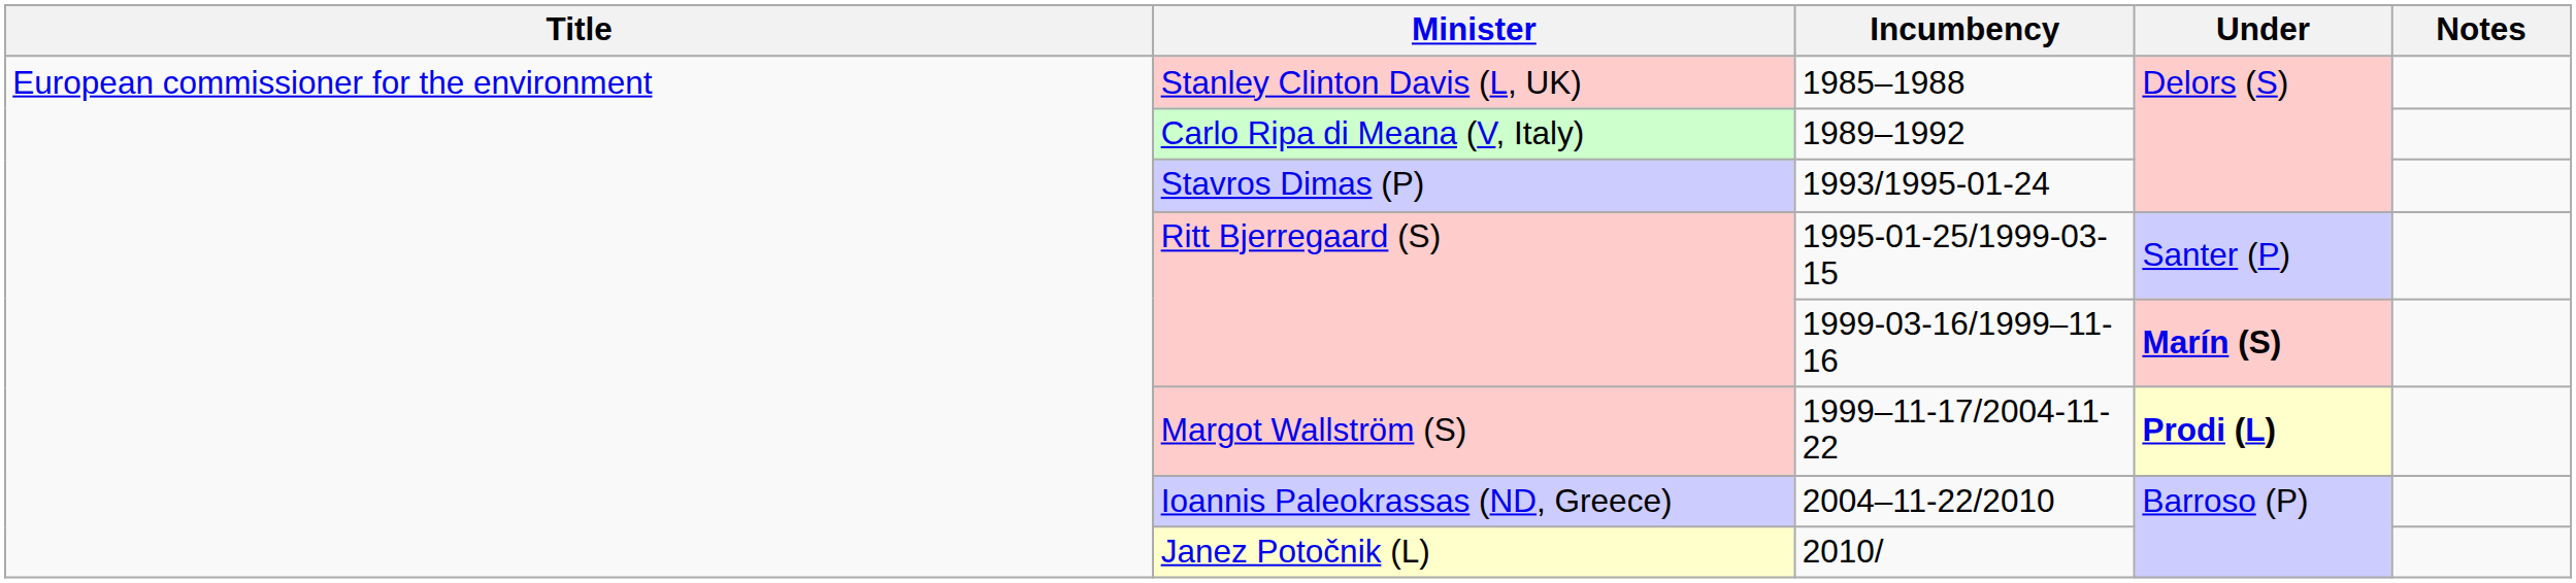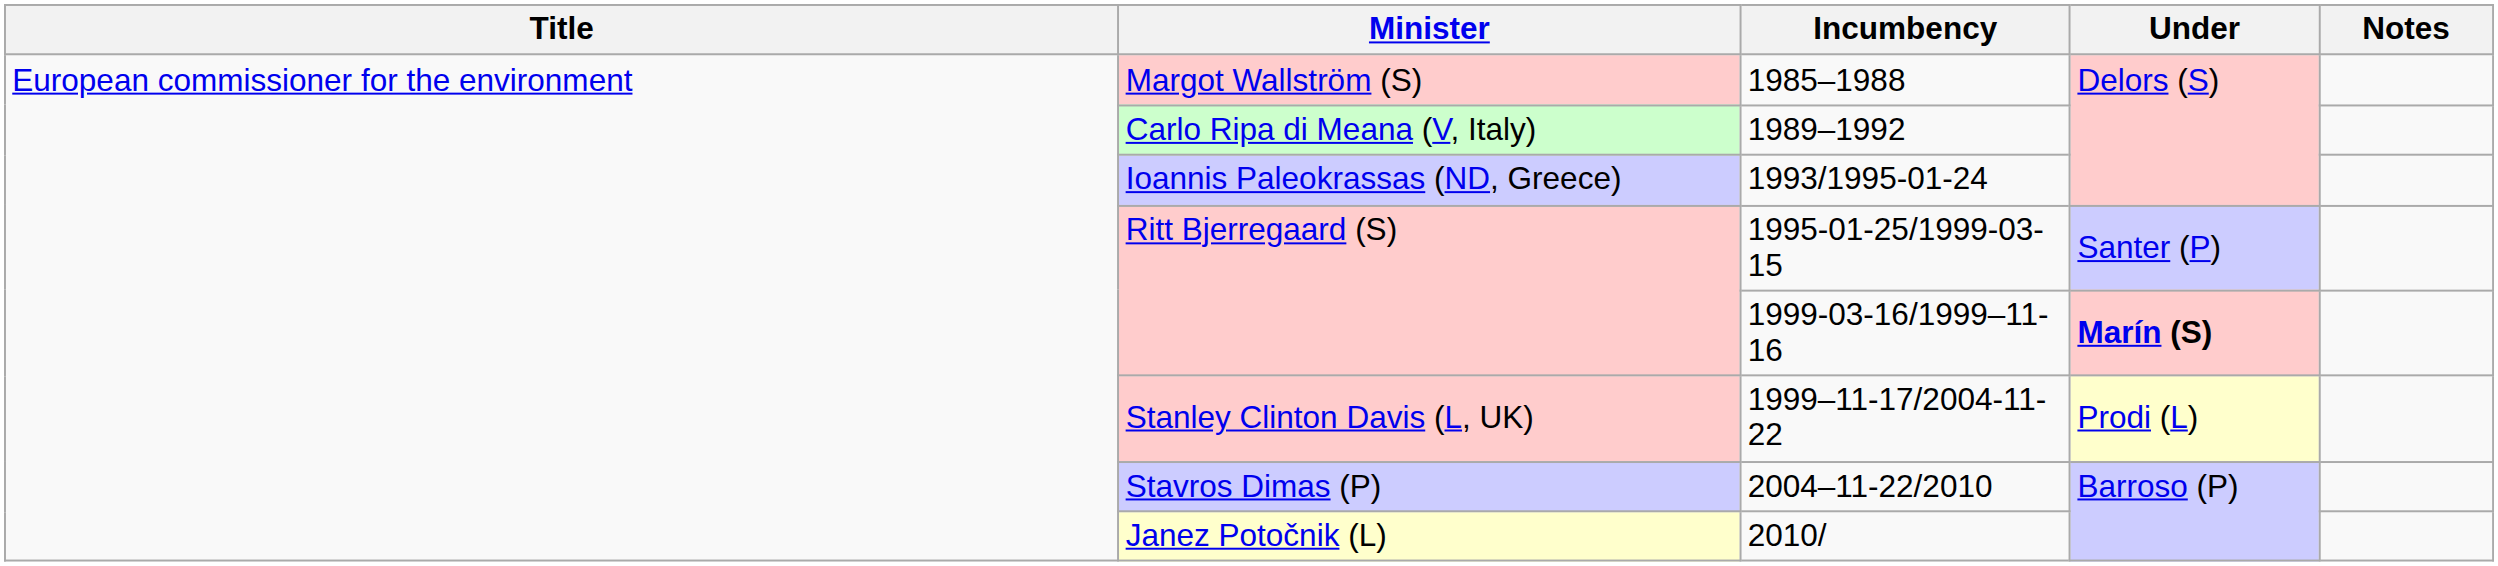 <table class="wikitable" style="width:100%;">
 <tr>
 <th>Title</th>
 <th style="width:25%;"><a href='#'>Minister</a></th>
 <th style="width:160px;">Incumbency</th>
 <th style="width:10%;">Under</th>
 <th style="width:7%;">Notes</th>
 </tr>
 <tr>
 <td rowspan="8" style="vertical-align:top;"><a href='#'>European commissioner for the environment</a></td>
-<td style="background:#fcc;"><a href='#'>Stanley Clinton Davis</a> (<a href='#'>L</a>, UK)</td>
+<td style="background:#fcc;"><a href='#'>Margot Wallström</a> (S)</td>
 <td>1985–1988</td>
 <td rowspan="3"  style="background:#fcc; vertical-align:top;"><a href='#'>Delors</a> (<a href='#'>S</a>)</td>
 <td></td>
 </tr>
 <tr>
 <td style="background:#cfc;"><a href='#'>Carlo Ripa di Meana</a> (<a href='#'>V</a>, Italy)</td>
 <td>1989–1992</td>
 <td></td>
 </tr>
 <tr>
-<td style="background:#ccf;"><a href='#'>Stavros Dimas</a> (P)</td>
+<td style="background:#ccf;"><a href='#'>Ioannis Paleokrassas</a> (<a href='#'>ND</a>, Greece)</td>
 <td>1993/1995-01-24</td>
 <td></td>
 </tr>
 <tr>
 <td rowspan="2"  style="background:#fcc; vertical-align:top;"><a href='#'>Ritt Bjerregaard</a> (S)</td>
 <td>1995-01-25/1999-03-15</td>
 <td style="background:#ccf;"><a href='#'>Santer</a> (<a href='#'>P</a>)</td>
 <td></td>
 </tr>
 <tr>
 <td>1999-03-16/1999–11-16</td>
 <td style="background:#fcc;"><strong><a href='#'>Marín</a> (S)</strong></td>
 <td></td>
 </tr>
 <tr>
-<td style="background:#fcc;"><a href='#'>Margot Wallström</a> (S)</td>
+<td style="background:#fcc;"><a href='#'>Stanley Clinton Davis</a> (<a href='#'>L</a>, UK)</td>
 <td>1999–11-17/2004-11-22</td>
-<td style="background:#ffc;"><strong><a href='#'>Prodi</a> (<a href='#'>L</a>)</strong></td>
+<td style="background:#ffc;"><a href='#'>Prodi</a> (<a href='#'>L</a>)</td>
 <td></td>
 </tr>
 <tr>
-<td style="background:#ccf;"><a href='#'>Ioannis Paleokrassas</a> (<a href='#'>ND</a>, Greece)</td>
+<td style="background:#ccf;"><a href='#'>Stavros Dimas</a> (P)</td>
 <td>2004–11-22/2010</td>
 <td rowspan="2"  style="background:#ccf; vertical-align:top;"><a href='#'>Barroso</a> (P)</td>
 <td></td>
 </tr>
 <tr>
 <td style="background:#ffc;"><a href='#'>Janez Potočnik</a> (L)</td>
 <td>2010/</td>
 <td></td>
 </tr>
 </table>
